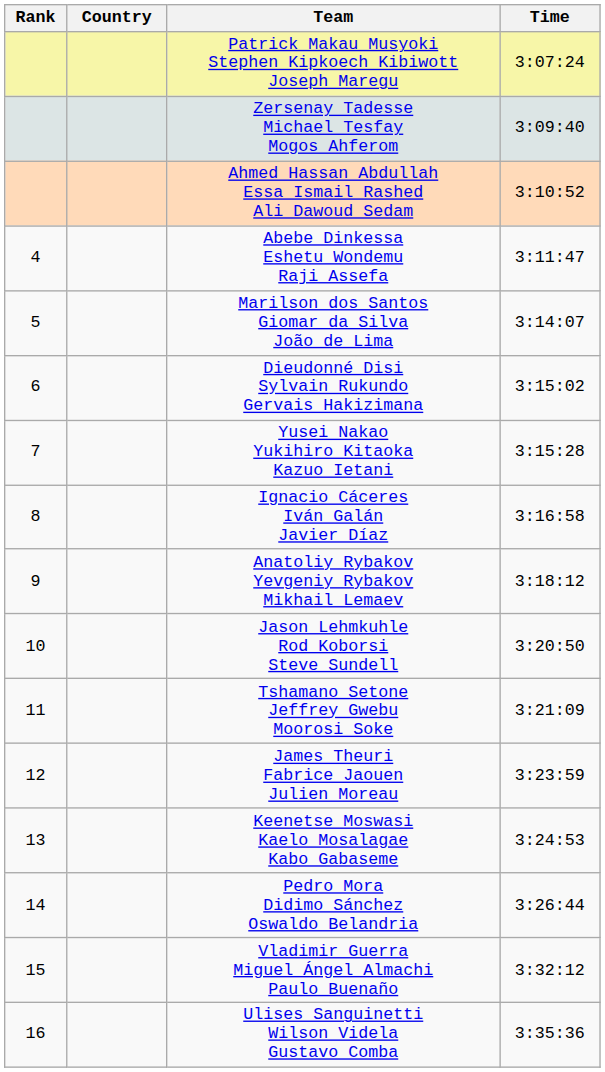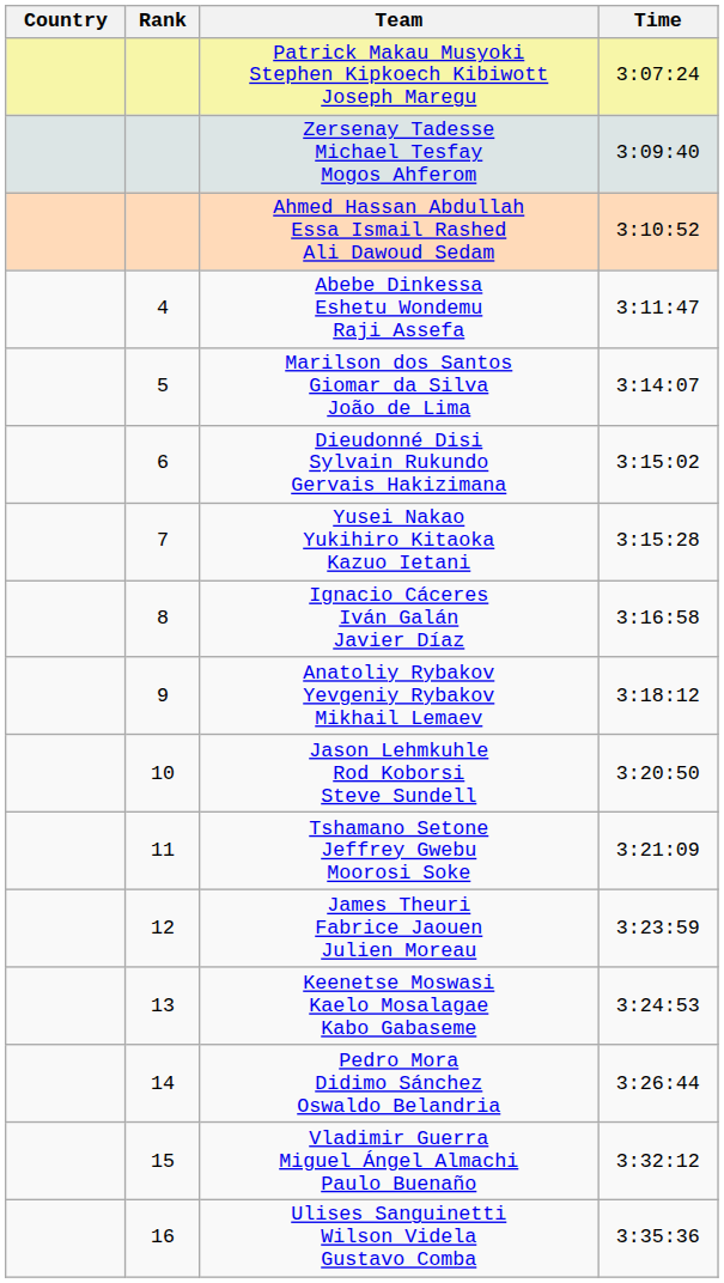 <table class="wikitable sortable" style=" text-align:center; font-size:95%;" width="50%">
 <tr>
+<th>Country</th>
 <th>Rank</th>
-<th>Country</th>
 <th>Team</th>
 <th>Time</th>
 </tr>
 <tr bgcolor="#F7F6A8">
+<td></td>
 <td align=center></td>
-<td></td>
 <td><a href='#'>Patrick Makau Musyoki</a><br><a href='#'>Stephen Kipkoech Kibiwott</a><br><a href='#'>Joseph Maregu</a></td>
 <td>3:07:24</td>
 </tr>
 <tr bgcolor="#DCE5E5">
+<td></td>
 <td align=center></td>
-<td></td>
 <td><a href='#'>Zersenay Tadesse</a><br><a href='#'>Michael Tesfay</a><br><a href='#'>Mogos Ahferom</a></td>
 <td>3:09:40</td>
 </tr>
 <tr bgcolor="#FFDAB9">
+<td></td>
 <td align=center></td>
-<td></td>
 <td><a href='#'>Ahmed Hassan Abdullah</a><br><a href='#'>Essa Ismail Rashed</a><br><a href='#'>Ali Dawoud Sedam</a></td>
 <td>3:10:52</td>
 </tr>
 <tr>
+<td></td>
 <td align=center>4</td>
-<td></td>
 <td><a href='#'>Abebe Dinkessa</a><br><a href='#'>Eshetu Wondemu</a><br><a href='#'>Raji Assefa</a></td>
 <td>3:11:47</td>
 </tr>
 <tr>
+<td></td>
 <td align=center>5</td>
-<td></td>
 <td><a href='#'>Marilson dos Santos</a><br><a href='#'>Giomar da Silva</a><br><a href='#'>João de Lima</a></td>
 <td>3:14:07</td>
 </tr>
 <tr>
+<td></td>
 <td align=center>6</td>
-<td></td>
 <td><a href='#'>Dieudonné Disi</a><br><a href='#'>Sylvain Rukundo</a><br><a href='#'>Gervais Hakizimana</a></td>
 <td>3:15:02</td>
 </tr>
 <tr>
+<td></td>
 <td align=center>7</td>
-<td></td>
 <td><a href='#'>Yusei Nakao</a><br><a href='#'>Yukihiro Kitaoka</a><br><a href='#'>Kazuo Ietani</a></td>
 <td>3:15:28</td>
 </tr>
 <tr>
+<td></td>
 <td align=center>8</td>
-<td></td>
 <td><a href='#'>Ignacio Cáceres</a><br><a href='#'>Iván Galán</a><br><a href='#'>Javier Díaz</a></td>
 <td>3:16:58</td>
 </tr>
 <tr>
+<td></td>
 <td align=center>9</td>
-<td></td>
 <td><a href='#'>Anatoliy Rybakov</a><br><a href='#'>Yevgeniy Rybakov</a><br><a href='#'>Mikhail Lemaev</a></td>
 <td>3:18:12</td>
 </tr>
 <tr>
+<td></td>
 <td align=center>10</td>
-<td></td>
 <td><a href='#'>Jason Lehmkuhle</a><br><a href='#'>Rod Koborsi</a><br><a href='#'>Steve Sundell</a></td>
 <td>3:20:50</td>
 </tr>
 <tr>
+<td></td>
 <td align=center>11</td>
-<td></td>
 <td><a href='#'>Tshamano Setone</a><br><a href='#'>Jeffrey Gwebu</a><br><a href='#'>Moorosi Soke</a></td>
 <td>3:21:09</td>
 </tr>
 <tr>
+<td></td>
 <td align=center>12</td>
-<td></td>
 <td><a href='#'>James Theuri</a><br><a href='#'>Fabrice Jaouen</a><br><a href='#'>Julien Moreau</a></td>
 <td>3:23:59</td>
 </tr>
 <tr>
+<td></td>
 <td align=center>13</td>
-<td></td>
 <td><a href='#'>Keenetse Moswasi</a><br><a href='#'>Kaelo Mosalagae</a><br><a href='#'>Kabo Gabaseme</a></td>
 <td>3:24:53</td>
 </tr>
 <tr>
+<td></td>
 <td align=center>14</td>
-<td></td>
 <td><a href='#'>Pedro Mora</a><br><a href='#'>Didimo Sánchez</a><br><a href='#'>Oswaldo Belandria</a></td>
 <td>3:26:44</td>
 </tr>
 <tr>
+<td></td>
 <td align=center>15</td>
-<td></td>
 <td><a href='#'>Vladimir Guerra</a><br><a href='#'>Miguel Ángel Almachi</a><br><a href='#'>Paulo Buenaño</a></td>
 <td>3:32:12</td>
 </tr>
 <tr>
+<td></td>
 <td align=center>16</td>
-<td></td>
 <td><a href='#'>Ulises Sanguinetti</a><br><a href='#'>Wilson Videla</a><br><a href='#'>Gustavo Comba</a></td>
 <td>3:35:36</td>
 </tr>
 </table>
